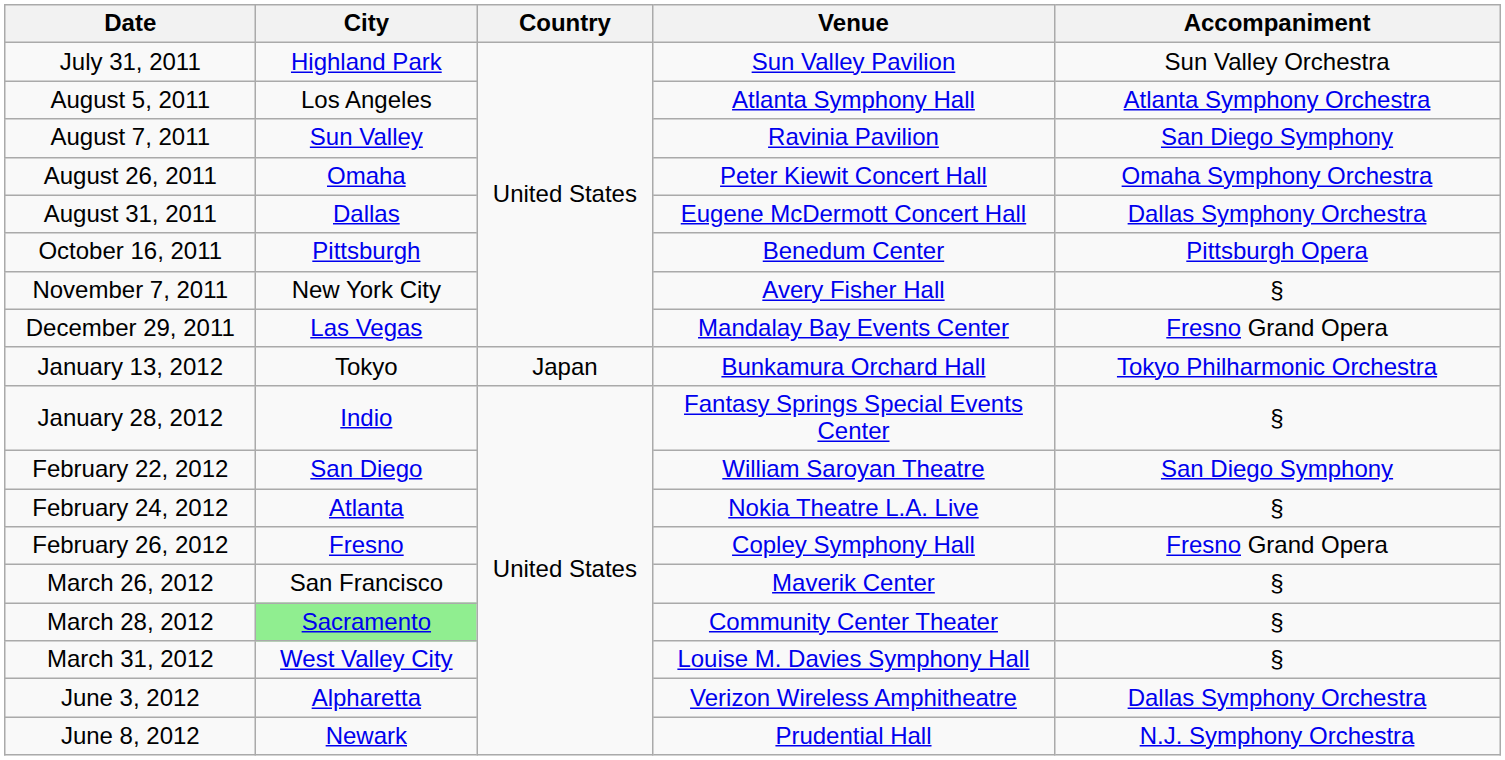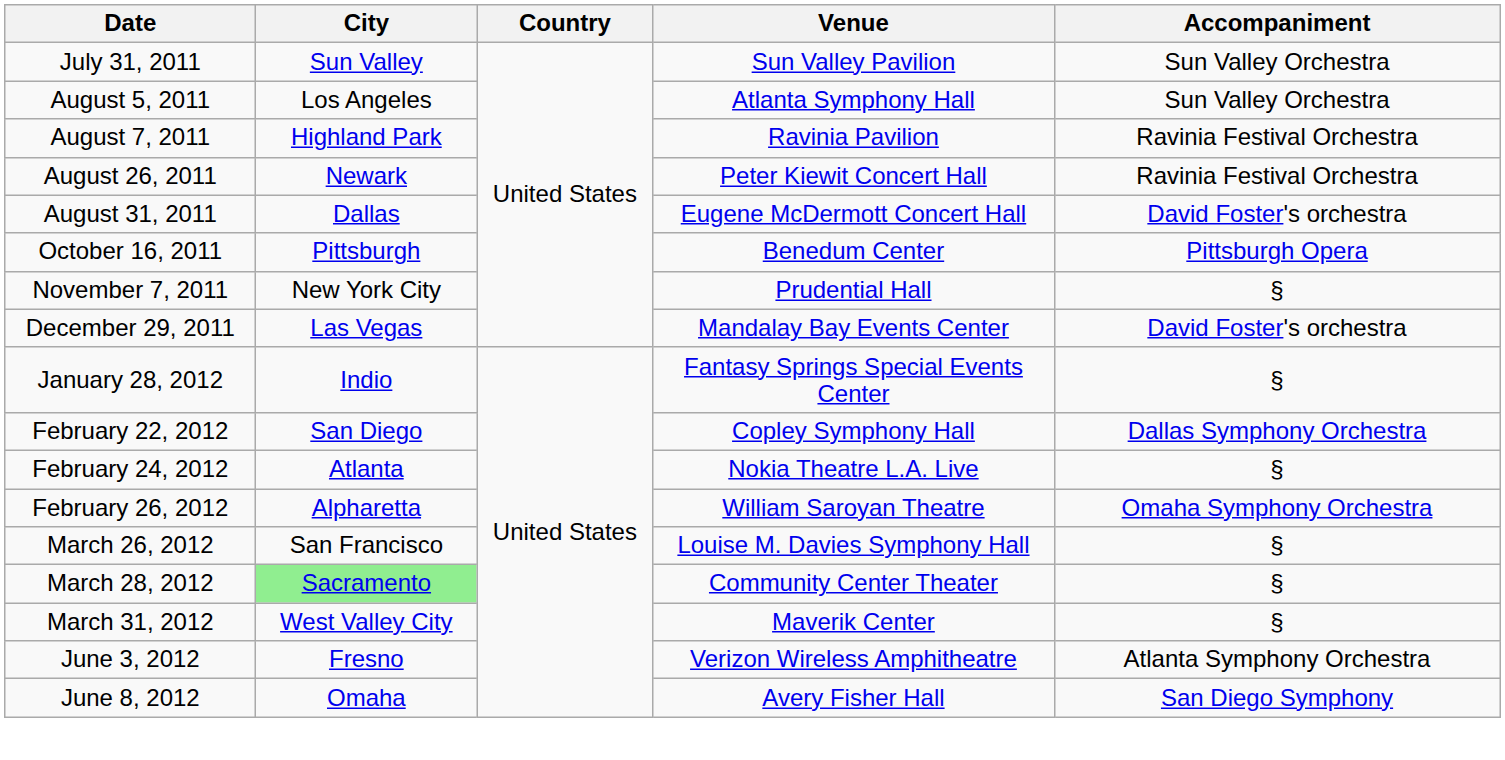 <table class="wikitable" style="text-align:center;">
 <tr>
 <th style="width:160px;">Date</th>
 <th style="width:140px;">City</th>
 <th style="width:110px;">Country</th>
 <th style="width:260px;">Venue</th>
 <th style="width:290px;">Accompaniment</th>
 </tr>
 <tr>
 <td>July 31, 2011</td>
-<td><a href='#'>Highland Park</a></td>
+<td><a href='#'>Sun Valley</a></td>
 <td rowspan="8">United States</td>
 <td><a href='#'>Sun Valley Pavilion</a></td>
 <td>Sun Valley Orchestra</td>
 </tr>
 <tr>
 <td>August 5, 2011</td>
 <td>Los Angeles</td>
 <td><a href='#'>Atlanta Symphony Hall</a></td>
-<td><a href='#'>Atlanta Symphony Orchestra</a></td>
+<td>Sun Valley Orchestra</td>
 </tr>
 <tr>
 <td>August 7, 2011</td>
-<td><a href='#'>Sun Valley</a></td>
+<td><a href='#'>Highland Park</a></td>
 <td><a href='#'>Ravinia Pavilion</a></td>
-<td><a href='#'>San Diego Symphony</a></td>
+<td>Ravinia Festival Orchestra</td>
 </tr>
 <tr>
 <td>August 26, 2011</td>
-<td><a href='#'>Omaha</a></td>
+<td><a href='#'>Newark</a></td>
 <td><a href='#'>Peter Kiewit Concert Hall</a></td>
-<td><a href='#'>Omaha Symphony Orchestra</a></td>
+<td>Ravinia Festival Orchestra</td>
 </tr>
 <tr>
 <td>August 31, 2011</td>
 <td><a href='#'>Dallas</a></td>
 <td><a href='#'>Eugene McDermott Concert Hall</a></td>
-<td><a href='#'>Dallas Symphony Orchestra</a></td>
+<td><a href='#'>David Foster</a>'s orchestra</td>
 </tr>
 <tr>
 <td>October 16, 2011</td>
 <td><a href='#'>Pittsburgh</a></td>
 <td><a href='#'>Benedum Center</a></td>
 <td><a href='#'>Pittsburgh Opera</a></td>
 </tr>
 <tr>
 <td>November 7, 2011</td>
 <td>New York City</td>
-<td><a href='#'>Avery Fisher Hall</a></td>
+<td><a href='#'>Prudential Hall</a></td>
 <td>§</td>
 </tr>
 <tr>
 <td>December 29, 2011</td>
 <td><a href='#'>Las Vegas</a></td>
 <td><a href='#'>Mandalay Bay Events Center</a></td>
-<td><a href='#'>Fresno</a> Grand Opera</td>
-</tr>
-<tr>
-<td>January 13, 2012</td>
-<td>Tokyo</td>
-<td>Japan</td>
-<td><a href='#'>Bunkamura Orchard Hall</a></td>
-<td><a href='#'>Tokyo Philharmonic Orchestra</a></td>
+<td><a href='#'>David Foster</a>'s orchestra</td>
 </tr>
 <tr>
 <td>January 28, 2012</td>
 <td><a href='#'>Indio</a></td>
 <td rowspan="9">United States</td>
 <td><a href='#'>Fantasy Springs Special Events Center</a></td>
 <td>§</td>
 </tr>
 <tr>
 <td>February 22, 2012</td>
 <td><a href='#'>San Diego</a></td>
-<td><a href='#'>William Saroyan Theatre</a></td>
-<td><a href='#'>San Diego Symphony</a></td>
+<td><a href='#'>Copley Symphony Hall</a></td>
+<td><a href='#'>Dallas Symphony Orchestra</a></td>
 </tr>
 <tr>
 <td>February 24, 2012</td>
 <td><a href='#'>Atlanta</a></td>
 <td><a href='#'>Nokia Theatre L.A. Live</a></td>
 <td>§</td>
 </tr>
 <tr>
 <td>February 26, 2012</td>
-<td><a href='#'>Fresno</a></td>
-<td><a href='#'>Copley Symphony Hall</a></td>
-<td><a href='#'>Fresno</a> Grand Opera</td>
+<td><a href='#'>Alpharetta</a></td>
+<td><a href='#'>William Saroyan Theatre</a></td>
+<td><a href='#'>Omaha Symphony Orchestra</a></td>
 </tr>
 <tr>
 <td>March 26, 2012</td>
 <td>San Francisco</td>
-<td><a href='#'>Maverik Center</a></td>
+<td><a href='#'>Louise M. Davies Symphony Hall</a></td>
 <td>§</td>
 </tr>
 <tr>
 <td>March 28, 2012</td>
 <td style="background: lightgreen;"><a href='#'>Sacramento</a></td>
 <td><a href='#'>Community Center Theater</a></td>
 <td>§</td>
 </tr>
 <tr>
 <td>March 31, 2012</td>
 <td><a href='#'>West Valley City</a></td>
-<td><a href='#'>Louise M. Davies Symphony Hall</a></td>
+<td><a href='#'>Maverik Center</a></td>
 <td>§</td>
 </tr>
 <tr>
 <td>June 3, 2012</td>
-<td><a href='#'>Alpharetta</a></td>
+<td><a href='#'>Fresno</a></td>
 <td><a href='#'>Verizon Wireless Amphitheatre</a></td>
-<td><a href='#'>Dallas Symphony Orchestra</a></td>
+<td>Atlanta Symphony Orchestra</td>
 </tr>
 <tr>
 <td>June 8, 2012</td>
-<td><a href='#'>Newark</a></td>
-<td><a href='#'>Prudential Hall</a></td>
-<td><a href='#'>N.J. Symphony Orchestra</a></td>
+<td><a href='#'>Omaha</a></td>
+<td><a href='#'>Avery Fisher Hall</a></td>
+<td><a href='#'>San Diego Symphony</a></td>
 </tr>
 </table>
